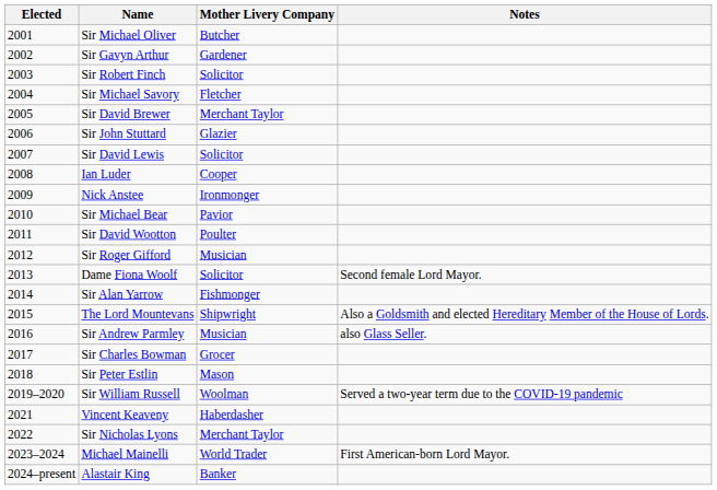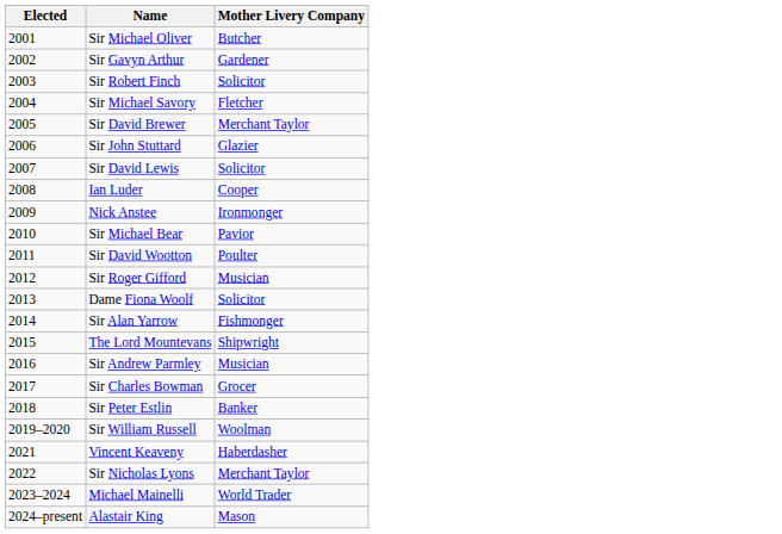 <table class="wikitable sortable mw-collapsible">
 <tr>
 <th>Elected</th>
 <th>Name</th>
 <th>Mother Livery Company</th>
-<th>Notes</th>
 </tr>
 <tr>
 <td>2001</td>
 <td>Sir <a href='#'>Michael Oliver</a></td>
 <td><a href='#'>Butcher</a></td>
-<td></td>
 </tr>
 <tr>
 <td>2002</td>
 <td>Sir <a href='#'>Gavyn Arthur</a></td>
 <td><a href='#'>Gardener</a></td>
-<td></td>
 </tr>
 <tr>
 <td>2003</td>
 <td>Sir <a href='#'>Robert Finch</a></td>
 <td><a href='#'>Solicitor</a></td>
-<td></td>
 </tr>
 <tr>
 <td>2004</td>
 <td>Sir <a href='#'>Michael Savory</a></td>
 <td><a href='#'>Fletcher</a></td>
-<td></td>
 </tr>
 <tr>
 <td>2005</td>
 <td>Sir <a href='#'>David Brewer</a></td>
 <td><a href='#'>Merchant Taylor</a></td>
-<td></td>
 </tr>
 <tr>
 <td>2006</td>
 <td>Sir <a href='#'>John Stuttard</a></td>
 <td><a href='#'>Glazier</a></td>
-<td></td>
 </tr>
 <tr>
 <td>2007</td>
 <td>Sir <a href='#'>David Lewis</a></td>
 <td><a href='#'>Solicitor</a></td>
-<td></td>
 </tr>
 <tr>
 <td>2008</td>
 <td><a href='#'>Ian Luder</a></td>
 <td><a href='#'>Cooper</a></td>
-<td></td>
 </tr>
 <tr>
 <td>2009</td>
 <td><a href='#'>Nick Anstee</a></td>
 <td><a href='#'>Ironmonger</a></td>
-<td></td>
 </tr>
 <tr>
 <td>2010</td>
 <td>Sir <a href='#'>Michael Bear</a></td>
 <td><a href='#'>Pavior</a></td>
-<td></td>
 </tr>
 <tr>
 <td>2011</td>
 <td>Sir <a href='#'>David Wootton</a></td>
 <td><a href='#'>Poulter</a></td>
-<td></td>
 </tr>
 <tr>
 <td>2012</td>
 <td>Sir <a href='#'>Roger Gifford</a></td>
 <td><a href='#'>Musician</a></td>
-<td></td>
 </tr>
 <tr>
 <td>2013</td>
 <td>Dame <a href='#'>Fiona Woolf</a></td>
 <td><a href='#'>Solicitor</a></td>
-<td>Second female Lord Mayor.</td>
 </tr>
 <tr>
 <td>2014</td>
 <td>Sir <a href='#'>Alan Yarrow</a></td>
 <td><a href='#'>Fishmonger</a></td>
-<td></td>
 </tr>
 <tr>
 <td>2015</td>
 <td><a href='#'>The Lord Mountevans</a></td>
 <td><a href='#'>Shipwright</a></td>
-<td>Also a <a href='#'>Goldsmith</a> and elected <a href='#'>Hereditary</a> <a href='#'>Member of the House of Lords</a>.</td>
 </tr>
 <tr>
 <td>2016</td>
 <td>Sir <a href='#'>Andrew Parmley</a></td>
 <td><a href='#'>Musician</a></td>
-<td>also <a href='#'>Glass Seller</a>.</td>
 </tr>
 <tr>
 <td>2017</td>
 <td>Sir <a href='#'>Charles Bowman</a></td>
 <td><a href='#'>Grocer</a></td>
-<td></td>
 </tr>
 <tr>
 <td>2018</td>
 <td>Sir <a href='#'>Peter Estlin</a></td>
-<td><a href='#'>Mason</a></td>
-<td></td>
+<td><a href='#'>Banker</a></td>
 </tr>
 <tr>
 <td>2019–2020</td>
 <td>Sir <a href='#'>William Russell</a></td>
 <td><a href='#'>Woolman</a></td>
-<td>Served a two-year term due to the <a href='#'>COVID-19 pandemic</a></td>
 </tr>
 <tr>
 <td>2021</td>
 <td><a href='#'>Vincent Keaveny</a></td>
 <td><a href='#'>Haberdasher</a></td>
-<td></td>
 </tr>
 <tr>
 <td>2022</td>
 <td>Sir <a href='#'>Nicholas Lyons</a></td>
 <td><a href='#'>Merchant Taylor</a></td>
-<td></td>
 </tr>
 <tr>
 <td>2023–2024</td>
 <td><a href='#'>Michael Mainelli</a></td>
 <td><a href='#'>World Trader</a></td>
-<td>First American-born Lord Mayor.</td>
 </tr>
 <tr>
 <td>2024–present</td>
 <td><a href='#'>Alastair King</a></td>
-<td><a href='#'>Banker</a></td>
-<td></td>
+<td><a href='#'>Mason</a></td>
 </tr>
 </table>
